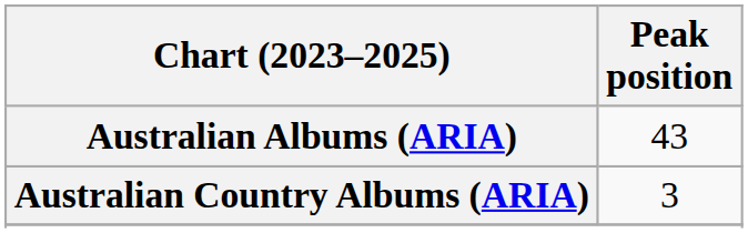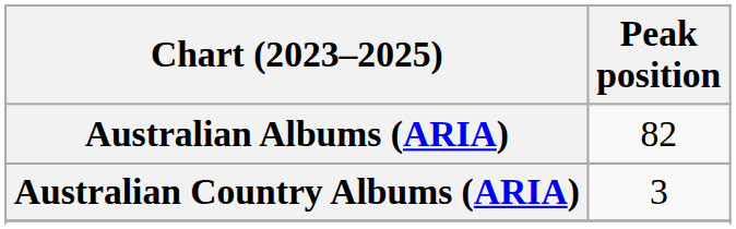 <table class="wikitable sortable plainrowheaders" style="text-align:center">
 <tr>
 <th scope="col">Chart (2023–2025)</th>
 <th scope="col">Peak<br>position</th>
 </tr>
 <tr>
 <th scope="row">Australian Albums (<a href='#'>ARIA</a>)</th>
-<td>43</td>
+<td>82</td>
 </tr>
 <tr>
 <th scope="row">Australian Country Albums (<a href='#'>ARIA</a>)</th>
 <td>3</td>
 </tr>
 <tr>
 </tr>
 <tr>
 </tr>
 <tr>
 </tr>
 <tr>
 </tr>
 </table>
